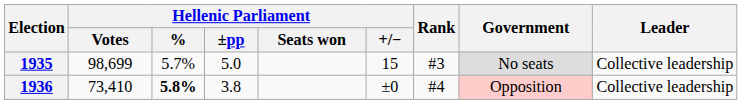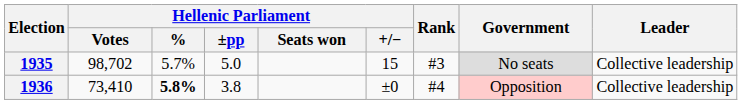 <table class="wikitable" style="text-align:center; font-size:100%; line-height:16px;">
 <tr>
 <th rowspan="2" width="50px">Election</th>
 <th colspan="5"><a href='#'>Hellenic Parliament</a></th>
 <th rowspan="2" width="30px">Rank</th>
 <th rowspan="2" width="125px">Government</th>
 <th rowspan="2">Leader</th>
 </tr>
 <tr>
 <th width="75px">Votes</th>
 <th width="45px">%</th>
 <th width="45px">±<a href='#'>pp</a></th>
 <th width="100px">Seats won</th>
 <th width="40px">+/−</th>
 </tr>
 <tr>
 <th><a href='#'>1935</a></th>
-<td>98,699</td>
+<td>98,702</td>
 <td>5.7%</td>
 <td>5.0</td>
 <td></td>
 <td>15</td>
 <td>#3</td>
 <td style="background-color:#DDDDDD">No seats</td>
 <td>Collective leadership</td>
 </tr>
 <tr>
 <th><a href='#'>1936</a></th>
 <td>73,410</td>
 <td><strong>5.8%</strong></td>
 <td>3.8</td>
 <td></td>
 <td>±0</td>
 <td>#4</td>
 <td style="background-color:#FFCCCC">Opposition</td>
 <td>Collective leadership</td>
 </tr>
 </table>
